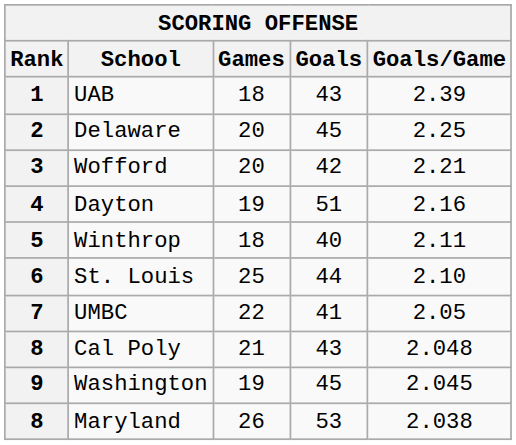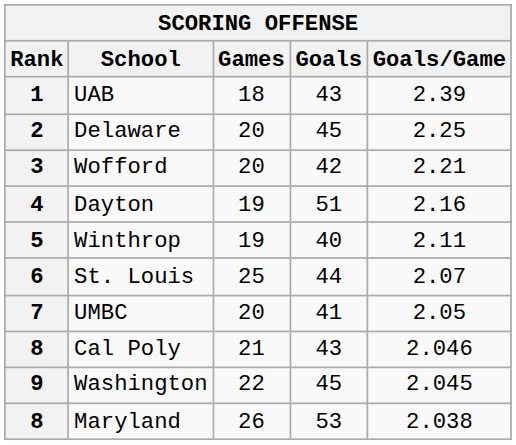 <table class="wikitable">
 <tr>
 <th colspan=5>SCORING OFFENSE</th>
 </tr>
 <tr>
 <th>Rank</th>
 <th>School</th>
 <th>Games</th>
 <th>Goals</th>
 <th>Goals/Game</th>
 </tr>
 <tr>
 <th>1</th>
 <td>UAB</td>
 <td style="text-align:center;">18</td>
 <td style="text-align:center;">43</td>
 <td style="text-align:center;">2.39</td>
 </tr>
 <tr>
 <th>2</th>
 <td>Delaware</td>
 <td style="text-align:center;">20</td>
 <td style="text-align:center;">45</td>
 <td style="text-align:center;">2.25</td>
 </tr>
 <tr>
 <th>3</th>
 <td>Wofford</td>
 <td style="text-align:center;">20</td>
 <td style="text-align:center;">42</td>
 <td style="text-align:center;">2.21</td>
 </tr>
 <tr>
 <th>4</th>
 <td>Dayton</td>
 <td style="text-align:center;">19</td>
 <td style="text-align:center;">51</td>
 <td style="text-align:center;">2.16</td>
 </tr>
 <tr>
 <th>5</th>
 <td>Winthrop</td>
-<td style="text-align:center;">18</td>
+<td style="text-align:center;">19</td>
 <td style="text-align:center;">40</td>
 <td style="text-align:center;">2.11</td>
 </tr>
 <tr>
 <th>6</th>
 <td>St. Louis</td>
 <td style="text-align:center;">25</td>
 <td style="text-align:center;">44</td>
-<td style="text-align:center;">2.10</td>
+<td style="text-align:center;">2.07</td>
 </tr>
 <tr>
 <th>7</th>
 <td>UMBC</td>
-<td style="text-align:center;">22</td>
+<td style="text-align:center;">20</td>
 <td style="text-align:center;">41</td>
 <td style="text-align:center;">2.05</td>
 </tr>
 <tr>
 <th>8</th>
 <td>Cal Poly</td>
 <td style="text-align:center;">21</td>
 <td style="text-align:center;">43</td>
-<td style="text-align:center;">2.048</td>
+<td style="text-align:center;">2.046</td>
 </tr>
 <tr>
 <th>9</th>
 <td>Washington</td>
-<td style="text-align:center;">19</td>
+<td style="text-align:center;">22</td>
 <td style="text-align:center;">45</td>
 <td style="text-align:center;">2.045</td>
 </tr>
 <tr>
 <th>8</th>
 <td>Maryland</td>
 <td style="text-align:center;">26</td>
 <td style="text-align:center;">53</td>
 <td style="text-align:center;">2.038</td>
 </tr>
 </table>
